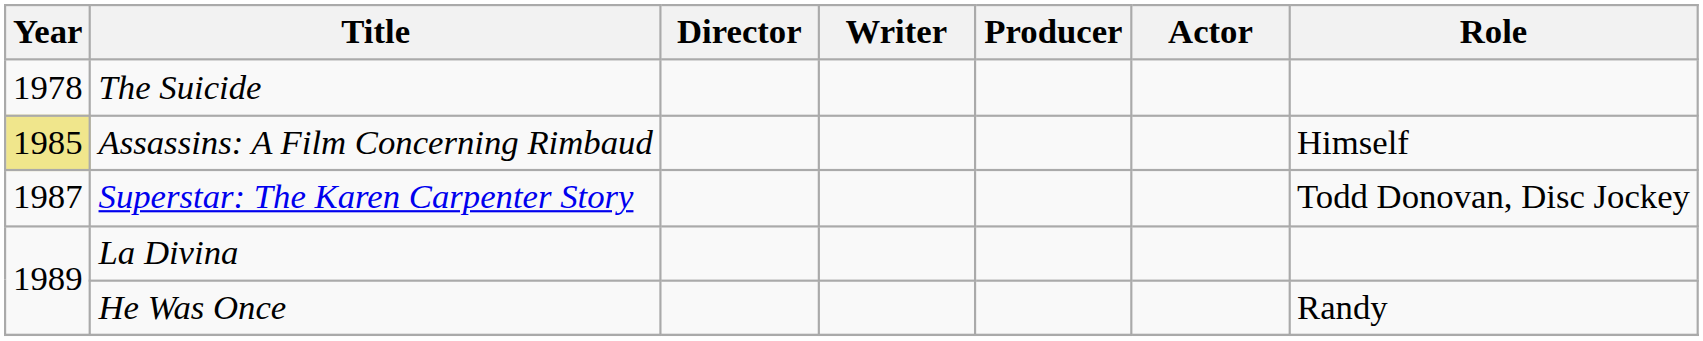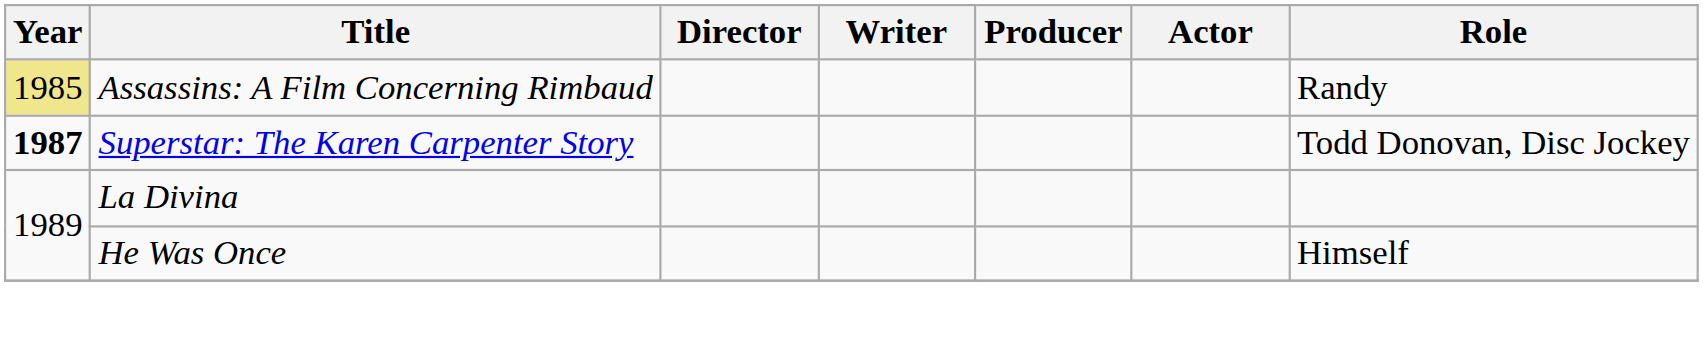 <table class="wikitable">
 <tr>
 <th>Year</th>
 <th>Title</th>
 <th width=65>Director</th>
 <th width=65>Writer</th>
 <th width=65>Producer</th>
 <th width=65>Actor</th>
 <th>Role</th>
 </tr>
 <tr>
-<td>1978</td>
-<td><em>The Suicide</em></td>
-<td></td>
-<td></td>
-<td></td>
-<td></td>
-<td></td>
-</tr>
-<tr>
 <td style="background: khaki;">1985</td>
 <td><em>Assassins: A Film Concerning Rimbaud</em></td>
 <td></td>
 <td></td>
 <td></td>
 <td></td>
-<td>Himself</td>
+<td>Randy</td>
 </tr>
 <tr>
-<td>1987</td>
+<td><strong>1987</strong></td>
 <td><em><a href='#'>Superstar: The Karen Carpenter Story</a></em></td>
 <td></td>
 <td></td>
 <td></td>
 <td></td>
 <td>Todd Donovan, Disc Jockey</td>
 </tr>
 <tr>
 <td rowspan=2>1989</td>
 <td><em>La Divina</em></td>
 <td></td>
 <td></td>
 <td></td>
 <td></td>
 </tr>
 <tr>
 <td><em>He Was Once</em></td>
 <td></td>
 <td></td>
 <td></td>
 <td></td>
-<td>Randy</td>
+<td>Himself</td>
 </tr>
 <tr>
 </tr>
 </table>
